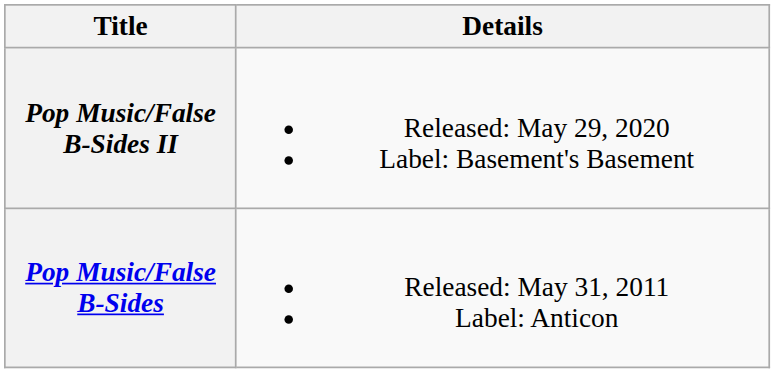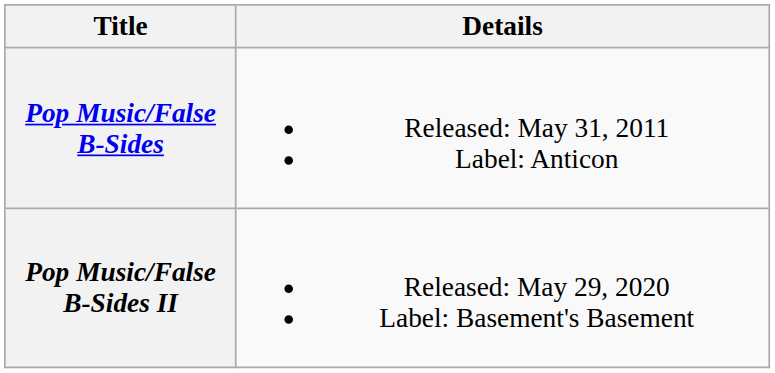 <table class="wikitable plainrowheaders" style="text-align:center">
 <tr>
 <th scope="col" style="width:8em;">Title</th>
 <th scope="col" style="width:19em;">Details</th>
 </tr>
 <tr>
+<th scope="row"><em><a href='#'>Pop Music/False B-Sides</a></em></th>
+<td><br><ul><li>Released: May 31, 2011</li><li>Label: Anticon</li></ul></td>
+</tr>
+<tr>
 <th scope="row"><em>Pop Music/False B-Sides II</em></th>
 <td><br><ul><li>Released: May 29, 2020</li><li>Label: Basement's Basement</li></ul></td>
 </tr>
-<tr>
-<th scope="row"><em><a href='#'>Pop Music/False B-Sides</a></em></th>
-<td><br><ul><li>Released: May 31, 2011</li><li>Label: Anticon</li></ul></td>
-</tr>
 </table>
